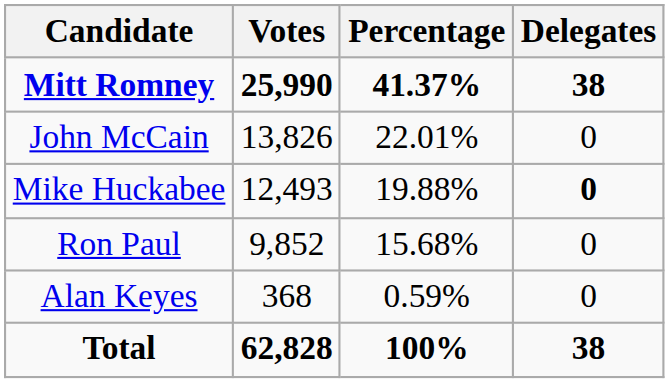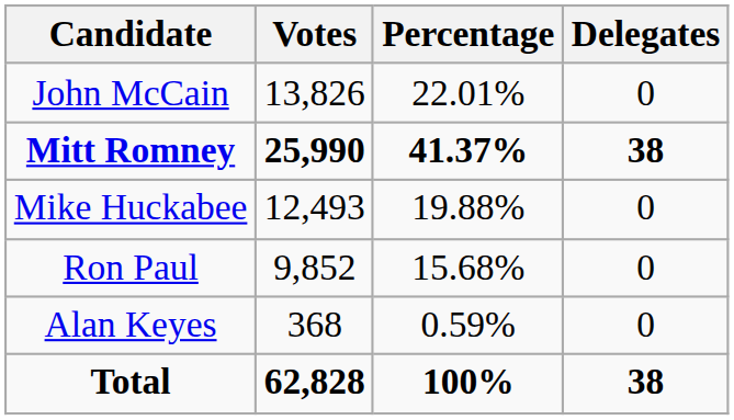 <table class="wikitable" style="text-align:center;">
 <tr>
 <th>Candidate</th>
 <th>Votes</th>
 <th>Percentage</th>
 <th>Delegates</th>
 </tr>
 <tr>
+<td><a href='#'>John McCain</a></td>
+<td>13,826</td>
+<td>22.01%</td>
+<td>0</td>
+</tr>
+<tr>
 <td><strong><a href='#'>Mitt Romney</a></strong></td>
 <td><strong>25,990</strong></td>
 <td><strong>41.37%</strong></td>
 <td><strong>38</strong></td>
 </tr>
 <tr>
-<td><a href='#'>John McCain</a></td>
-<td>13,826</td>
-<td>22.01%</td>
-<td>0</td>
-</tr>
-<tr>
 <td><a href='#'>Mike Huckabee</a></td>
 <td>12,493</td>
 <td>19.88%</td>
-<td><strong>0</strong></td>
+<td>0</td>
 </tr>
 <tr>
 <td><a href='#'>Ron Paul</a></td>
 <td>9,852</td>
 <td>15.68%</td>
 <td>0</td>
 </tr>
 <tr>
 <td><a href='#'>Alan Keyes</a></td>
 <td>368</td>
 <td>0.59%</td>
 <td>0</td>
 </tr>
 <tr>
 <td><strong>Total</strong></td>
 <td><strong>62,828</strong></td>
 <td><strong>100%</strong></td>
 <td><strong>38</strong></td>
 </tr>
 </table>
